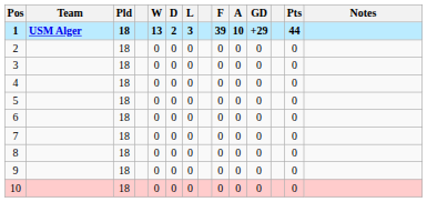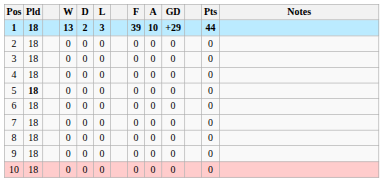 <table class="wikitable" style="text-align: center;">
 <tr>
 <th width=20>Pos</th>
-<th width=175>Team</th>
 <th width=20>Pld</th>
 <th width=20></th>
 <th width=20>W</th>
 <th width=20>D</th>
 <th width=20>L</th>
 <th width=20></th>
 <th width=20>F</th>
 <th width=20>A</th>
 <th width=30>GD</th>
 <th width=20></th>
 <th width=20>Pts</th>
 <th width=250>Notes</th>
 </tr>
 <tr style="background:#BBEBFF;">
 <td><strong>1</strong></td>
-<td align=left><strong><a href='#'>USM Alger</a></strong></td>
 <td><strong>18</strong></td>
 <td></td>
 <td><strong>13</strong></td>
 <td><strong>2</strong></td>
 <td><strong>3</strong></td>
 <td></td>
 <td><strong>39</strong></td>
 <td><strong>10</strong></td>
 <td><strong>+29</strong></td>
 <td></td>
 <td><strong>44</strong></td>
 <td></td>
 </tr>
 <tr>
 <td>2</td>
-<td align=left></td>
 <td>18</td>
 <td></td>
 <td>0</td>
 <td>0</td>
 <td>0</td>
 <td></td>
 <td>0</td>
 <td>0</td>
 <td>0</td>
 <td></td>
 <td>0</td>
 <td></td>
 </tr>
 <tr>
 <td>3</td>
-<td align=left></td>
 <td>18</td>
 <td></td>
 <td>0</td>
 <td>0</td>
 <td>0</td>
 <td></td>
 <td>0</td>
 <td>0</td>
 <td>0</td>
 <td></td>
 <td>0</td>
 <td></td>
 </tr>
 <tr>
 <td>4</td>
-<td align=left></td>
 <td>18</td>
 <td></td>
 <td>0</td>
 <td>0</td>
 <td>0</td>
 <td></td>
 <td>0</td>
 <td>0</td>
 <td>0</td>
 <td></td>
 <td>0</td>
 <td></td>
 </tr>
 <tr>
 <td>5</td>
-<td align=left></td>
-<td>18</td>
+<td><strong>18</strong></td>
 <td></td>
 <td>0</td>
 <td>0</td>
 <td>0</td>
 <td></td>
 <td>0</td>
 <td>0</td>
 <td>0</td>
 <td></td>
 <td>0</td>
 <td></td>
 </tr>
 <tr>
 <td>6</td>
-<td align=left></td>
 <td>18</td>
 <td></td>
 <td>0</td>
 <td>0</td>
 <td>0</td>
 <td></td>
 <td>0</td>
 <td>0</td>
 <td>0</td>
 <td></td>
 <td>0</td>
 <td></td>
 </tr>
 <tr>
 <td>7</td>
-<td align=left></td>
 <td>18</td>
 <td></td>
 <td>0</td>
 <td>0</td>
 <td>0</td>
 <td></td>
 <td>0</td>
 <td>0</td>
 <td>0</td>
 <td></td>
 <td>0</td>
 <td></td>
 </tr>
 <tr>
 <td>8</td>
-<td align=left></td>
 <td>18</td>
 <td></td>
 <td>0</td>
 <td>0</td>
 <td>0</td>
 <td></td>
 <td>0</td>
 <td>0</td>
 <td>0</td>
 <td></td>
 <td>0</td>
 <td></td>
 </tr>
 <tr>
 <td>9</td>
-<td align=left></td>
 <td>18</td>
 <td></td>
 <td>0</td>
 <td>0</td>
 <td>0</td>
 <td></td>
 <td>0</td>
 <td>0</td>
 <td>0</td>
 <td></td>
 <td>0</td>
 <td></td>
 </tr>
 <tr style="background:#FFCCCC;">
 <td>10</td>
-<td align=left></td>
 <td>18</td>
 <td></td>
 <td>0</td>
 <td>0</td>
 <td>0</td>
 <td></td>
 <td>0</td>
 <td>0</td>
 <td>0</td>
 <td></td>
 <td>0</td>
 <td></td>
 </tr>
 </table>
